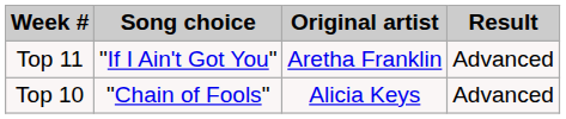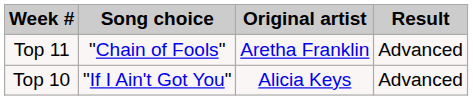 <table class="wikitable">
 <tr>
 <td bgcolor="CCCCCC" align="Center"><strong>Week #</strong></td>
 <td bgcolor="CCCCCC" align="Center"><strong>Song choice</strong></td>
 <td bgcolor="CCCCCC" align="Center"><strong>Original artist</strong></td>
 <td bgcolor="CCCCCC" align="Center"><strong>Result</strong></td>
 </tr>
 <tr>
 <td align="center" bgcolor="FAF6F6">Top 11</td>
-<td align="center" bgcolor="FAF6F6">"<a href='#'>If I Ain't Got You</a>"</td>
+<td align="center" bgcolor="FAF6F6">"<a href='#'>Chain of Fools</a>"</td>
 <td align="center" bgcolor="FAF6F6"><a href='#'>Aretha Franklin</a></td>
 <td align="center" bgcolor="FAF6F6">Advanced</td>
 </tr>
 <tr>
 <td align="center" bgcolor="FAF6F6">Top 10</td>
-<td align="center" bgcolor="FAF6F6">"<a href='#'>Chain of Fools</a>"</td>
+<td align="center" bgcolor="FAF6F6">"<a href='#'>If I Ain't Got You</a>"</td>
 <td align="center" bgcolor="FAF6F6"><a href='#'>Alicia Keys</a></td>
 <td align="center" bgcolor="FAF6F6">Advanced</td>
 </tr>
 </table>
